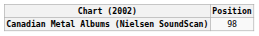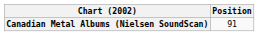 <table class="wikitable plainrowheaders">
 <tr>
 <th>Chart (2002)</th>
 <th>Position</th>
 </tr>
 <tr>
 <th scope="row">Canadian Metal Albums (Nielsen SoundScan)</th>
-<td align=center>98</td>
+<td align=center>91</td>
 </tr>
 </table>
